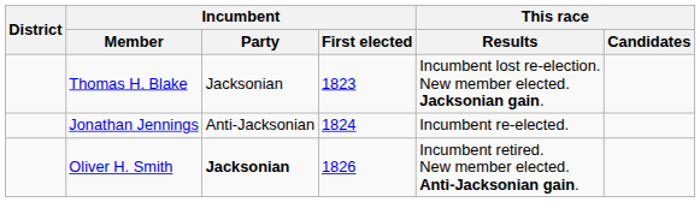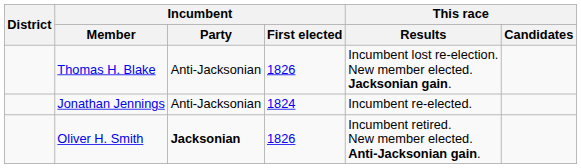 <table class=wikitable>
 <tr>
 <th rowspan=2>District</th>
 <th colspan=3>Incumbent</th>
 <th colspan=2>This race</th>
 </tr>
 <tr>
 <th>Member</th>
 <th>Party</th>
 <th>First elected</th>
 <th>Results</th>
 <th>Candidates</th>
 </tr>
 <tr>
 <td></td>
 <td><a href='#'>Thomas H. Blake</a></td>
-<td>Jacksonian</td>
-<td><a href='#'>1823</a></td>
+<td>Anti-Jacksonian</td>
+<td><a href='#'>1826</a></td>
 <td>Incumbent lost re-election.<br>New member elected.<br><strong>Jacksonian gain</strong>.</td>
 <td nowrap></td>
 </tr>
 <tr>
 <td></td>
 <td><a href='#'>Jonathan Jennings</a></td>
 <td>Anti-Jacksonian</td>
 <td><a href='#'>1824 </a></td>
 <td>Incumbent re-elected.</td>
 <td nowrap></td>
 </tr>
 <tr>
 <td></td>
 <td><a href='#'>Oliver H. Smith</a></td>
 <td><strong>Jacksonian</strong></td>
 <td><a href='#'>1826</a></td>
 <td>Incumbent retired.<br>New member elected.<br><strong>Anti-Jacksonian gain</strong>.</td>
 <td nowrap></td>
 </tr>
 </table>
